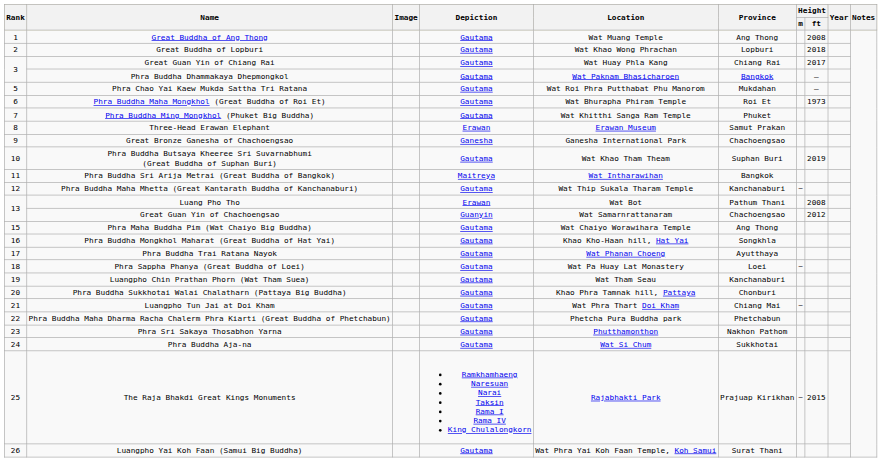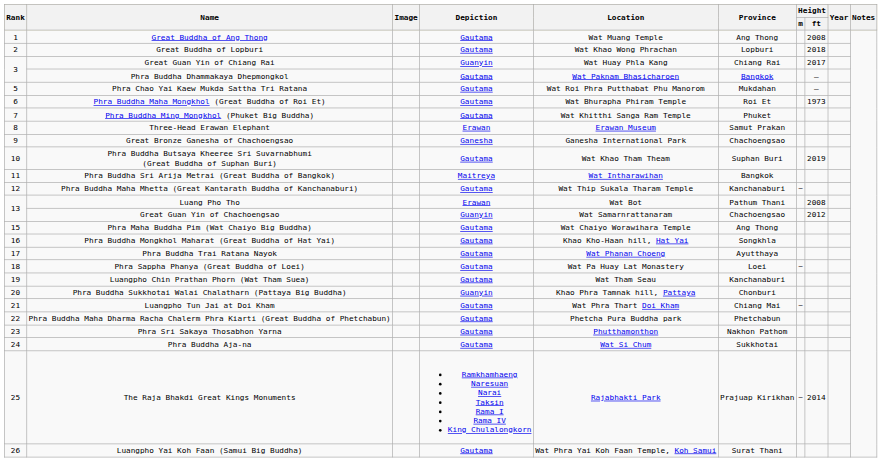 <table class="wikitable sortable mw-datatable static-row-numbers" style="text-align:center; font-size:90%">
 <tr style="background:#f9ecb6;">
 <th rowspan="2">Rank</th>
 <th rowspan="2"class="unsortable">Name</th>
 <th rowspan="2">Image</th>
 <th rowspan="2">Depiction</th>
 <th rowspan="2">Location</th>
 <th rowspan="2">Province</th>
 <th colspan="2">Height</th>
 <th rowspan="2">Year</th>
 <th rowspan="2">Notes</th>
 </tr>
 <tr>
 <th>m</th>
 <th>ft</th>
 </tr>
 <tr>
 <td>1</td>
 <td><a href='#'>Great Buddha of Ang Thong</a></td>
 <td></td>
 <td><a href='#'>Gautama</a></td>
 <td>Wat Muang Temple</td>
 <td>Ang Thong</td>
 <td></td>
 <td>2008</td>
 <td></td>
 </tr>
 <tr>
 <td>2</td>
 <td>Great Buddha of Lopburi</td>
 <td></td>
 <td><a href='#'>Gautama</a></td>
 <td>Wat Khao Wong Phrachan</td>
 <td>Lopburi</td>
 <td></td>
 <td>2018</td>
 <td></td>
 </tr>
 <tr>
 <td rowspan="2">3</td>
 <td>Great Guan Yin of Chiang Rai</td>
 <td></td>
-<td><a href='#'>Gautama</a></td>
+<td><a href='#'>Guanyin</a></td>
 <td>Wat Huay Phla Kang</td>
 <td>Chiang Rai</td>
 <td></td>
 <td>2017</td>
 <td></td>
 </tr>
 <tr>
 <td>Phra Buddha Dhammakaya Dhepmongkol</td>
 <td></td>
 <td><a href='#'>Gautama</a></td>
 <td><a href='#'>Wat Paknam Bhasicharoen</a></td>
 <td><a href='#'>Bangkok</a></td>
 <td></td>
 <td>–</td>
 <td></td>
 </tr>
 <tr>
 <td>5</td>
 <td>Phra Chao Yai Kaew Mukda Sattha Tri Ratana</td>
 <td></td>
 <td><a href='#'>Gautama</a></td>
 <td>Wat Roi Phra Putthabat Phu Manorom</td>
 <td>Mukdahan</td>
 <td></td>
 <td>–</td>
 <td></td>
 </tr>
 <tr>
 <td>6</td>
 <td><a href='#'>Phra Buddha Maha Mongkhol</a> (Great Buddha of Roi Et)</td>
 <td></td>
 <td><a href='#'>Gautama</a></td>
 <td>Wat Bhurapha Phiram Temple</td>
 <td>Roi Et</td>
 <td></td>
 <td>1973</td>
 <td></td>
 </tr>
 <tr>
 <td>7</td>
 <td><a href='#'>Phra Buddha Ming Mongkhol</a> (Phuket Big Buddha)</td>
 <td></td>
 <td><a href='#'>Gautama</a></td>
 <td>Wat Khitthi Sanga Ram Temple</td>
 <td>Phuket</td>
 <td></td>
 <td></td>
 <td></td>
 </tr>
 <tr>
 <td>8</td>
 <td>Three-Head Erawan Elephant</td>
 <td></td>
 <td><a href='#'>Erawan</a></td>
 <td><a href='#'>Erawan Museum</a></td>
 <td>Samut Prakan</td>
 <td></td>
 <td></td>
 <td></td>
 </tr>
 <tr>
 <td>9</td>
 <td>Great Bronze Ganesha of Chachoengsao</td>
 <td></td>
 <td><a href='#'>Ganesha</a></td>
 <td>Ganesha International Park</td>
 <td>Chachoengsao</td>
 <td></td>
 <td></td>
 <td></td>
 </tr>
 <tr>
 <td>10</td>
 <td>Phra Buddha Butsaya Kheeree Sri Suvarnabhumi<br>(Great Buddha of Suphan Buri)</td>
 <td></td>
 <td><a href='#'>Gautama</a></td>
 <td>Wat Khao Tham Theam</td>
 <td>Suphan Buri</td>
 <td></td>
 <td>2019</td>
 <td></td>
 </tr>
 <tr>
 <td>11</td>
 <td>Phra Buddha Sri Arija Metrai (Great Buddha of Bangkok)</td>
 <td></td>
 <td><a href='#'>Maitreya</a></td>
 <td><a href='#'>Wat Intharawihan</a></td>
 <td>Bangkok</td>
 <td></td>
 <td></td>
 <td></td>
 </tr>
 <tr>
 <td>12</td>
 <td>Phra Buddha Maha Mhetta (Great Kantarath Buddha of Kanchanaburi)</td>
 <td></td>
 <td><a href='#'>Gautama</a></td>
 <td>Wat Thip Sukala Tharam Temple</td>
 <td>Kanchanaburi</td>
 <td>~ </td>
 <td></td>
 <td></td>
 </tr>
 <tr>
 <td rowspan="2">13</td>
 <td>Luang Pho Tho</td>
 <td></td>
 <td><a href='#'>Erawan</a></td>
 <td>Wat Bot</td>
 <td>Pathum Thani</td>
 <td></td>
 <td>2008</td>
 <td></td>
 </tr>
 <tr>
 <td>Great Guan Yin of Chachoengsao</td>
 <td></td>
 <td><a href='#'>Guanyin</a></td>
 <td>Wat Samarnrattanaram</td>
 <td>Chachoengsao</td>
 <td></td>
 <td>2012</td>
 <td></td>
 </tr>
 <tr>
 <td>15</td>
 <td>Phra Maha Buddha Pim (Wat Chaiyo Big Buddha)</td>
 <td></td>
 <td><a href='#'>Gautama</a></td>
 <td>Wat Chaiyo Worawihara Temple</td>
 <td>Ang Thong</td>
 <td></td>
 <td></td>
 <td></td>
 </tr>
 <tr>
 <td>16</td>
 <td>Phra Buddha Mongkhol Maharat (Great Buddha of Hat Yai)</td>
 <td></td>
 <td><a href='#'>Gautama</a></td>
 <td>Khao Kho-Haan hill, <a href='#'>Hat Yai</a></td>
 <td>Songkhla</td>
 <td></td>
 <td></td>
 <td></td>
 </tr>
 <tr>
 <td>17</td>
 <td>Phra Buddha Trai Ratana Nayok</td>
 <td></td>
 <td><a href='#'>Gautama</a></td>
 <td><a href='#'>Wat Phanan Choeng</a></td>
 <td>Ayutthaya</td>
 <td></td>
 <td></td>
 <td></td>
 </tr>
 <tr>
 <td>18</td>
 <td>Phra Sappha Phanya (Great Buddha of Loei)</td>
 <td></td>
 <td><a href='#'>Gautama</a></td>
 <td>Wat Pa Huay Lat Monastery</td>
 <td>Loei</td>
 <td>~ </td>
 <td></td>
 <td></td>
 </tr>
 <tr>
 <td>19</td>
 <td>Luangpho Chin Prathan Phorn (Wat Tham Suea)</td>
 <td></td>
 <td><a href='#'>Gautama</a></td>
 <td>Wat Tham Seau</td>
 <td>Kanchanaburi</td>
 <td></td>
 <td></td>
 <td></td>
 </tr>
 <tr>
 <td>20</td>
 <td>Phra Buddha Sukkhotai Walai Chalatharn (Pattaya Big Buddha)</td>
 <td></td>
-<td><a href='#'>Gautama</a></td>
+<td><a href='#'>Guanyin</a></td>
 <td>Khao Phra Tamnak hill, <a href='#'>Pattaya</a></td>
 <td>Chonburi</td>
 <td></td>
 <td></td>
 <td></td>
 </tr>
 <tr>
 <td>21</td>
 <td>Luangpho Tun Jai at Doi Kham</td>
 <td></td>
 <td><a href='#'>Gautama</a></td>
 <td>Wat Phra Thart <a href='#'>Doi Kham</a></td>
 <td>Chiang Mai</td>
 <td>~ </td>
 <td></td>
 <td></td>
 </tr>
 <tr>
 <td>22</td>
 <td>Phra Buddha Maha Dharma Racha Chalerm Phra Kiarti (Great Buddha of Phetchabun)</td>
 <td></td>
 <td><a href='#'>Gautama</a></td>
 <td>Phetcha Pura Buddha park</td>
 <td>Phetchabun</td>
 <td></td>
 <td></td>
 <td></td>
 </tr>
 <tr>
 <td>23</td>
 <td>Phra Sri Sakaya Thosabhon Yarna</td>
 <td></td>
 <td><a href='#'>Gautama</a></td>
 <td><a href='#'>Phutthamonthon</a></td>
 <td>Nakhon Pathom</td>
 <td></td>
 <td></td>
 <td></td>
 </tr>
 <tr>
 <td>24</td>
 <td>Phra Buddha Aja-na</td>
 <td></td>
 <td><a href='#'>Gautama</a></td>
 <td><a href='#'>Wat Si Chum</a></td>
 <td>Sukkhotai</td>
 <td></td>
 <td></td>
 <td></td>
 </tr>
 <tr>
 <td>25</td>
 <td>The Raja Bhakdi Great Kings Monuments</td>
 <td></td>
 <td><br><ul><li><a href='#'>Ramkhamhaeng</a></li><li><a href='#'>Naresuan</a></li><li><a href='#'>Narai</a></li><li><a href='#'>Taksin</a></li><li><a href='#'>Rama I</a></li><li><a href='#'>Rama IV</a></li><li><a href='#'>King Chulalongkorn</a></li></ul></td>
 <td><a href='#'>Rajabhakti Park</a></td>
 <td>Prajuap Kirikhan</td>
 <td>~ </td>
-<td>2015</td>
+<td>2014</td>
 <td></td>
 </tr>
 <tr>
 <td>26</td>
 <td>Luangpho Yai Koh Faan (Samui Big Buddha)</td>
 <td></td>
 <td><a href='#'>Gautama</a></td>
 <td>Wat Phra Yai Koh Faan Temple, <a href='#'>Koh Samui</a></td>
 <td>Surat Thani</td>
 <td></td>
 <td></td>
 <td></td>
 </tr>
 </table>
